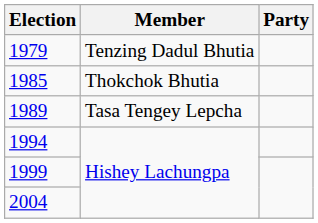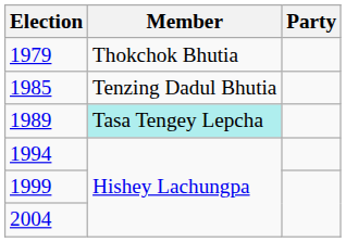 <table class="wikitable sortable">
 <tr>
 <th>Election</th>
 <th>Member</th>
 <th colspan=2>Party</th>
 </tr>
 <tr>
 <td><a href='#'>1979</a></td>
+<td>Thokchok Bhutia</td>
+<td></td>
+</tr>
+<tr>
+<td><a href='#'>1985</a></td>
 <td>Tenzing Dadul Bhutia</td>
 <td></td>
 </tr>
 <tr>
-<td><a href='#'>1985</a></td>
-<td>Thokchok Bhutia</td>
-<td></td>
-</tr>
-<tr>
 <td><a href='#'>1989</a></td>
-<td>Tasa Tengey Lepcha</td>
+<td style="background: paleturquoise;">Tasa Tengey Lepcha</td>
 </tr>
 <tr>
 <td><a href='#'>1994</a></td>
 <td rowspan=3><a href='#'>Hishey Lachungpa</a></td>
 <td></td>
 </tr>
 <tr>
 <td><a href='#'>1999</a></td>
 </tr>
 <tr>
 <td><a href='#'>2004</a></td>
 </tr>
 </table>
